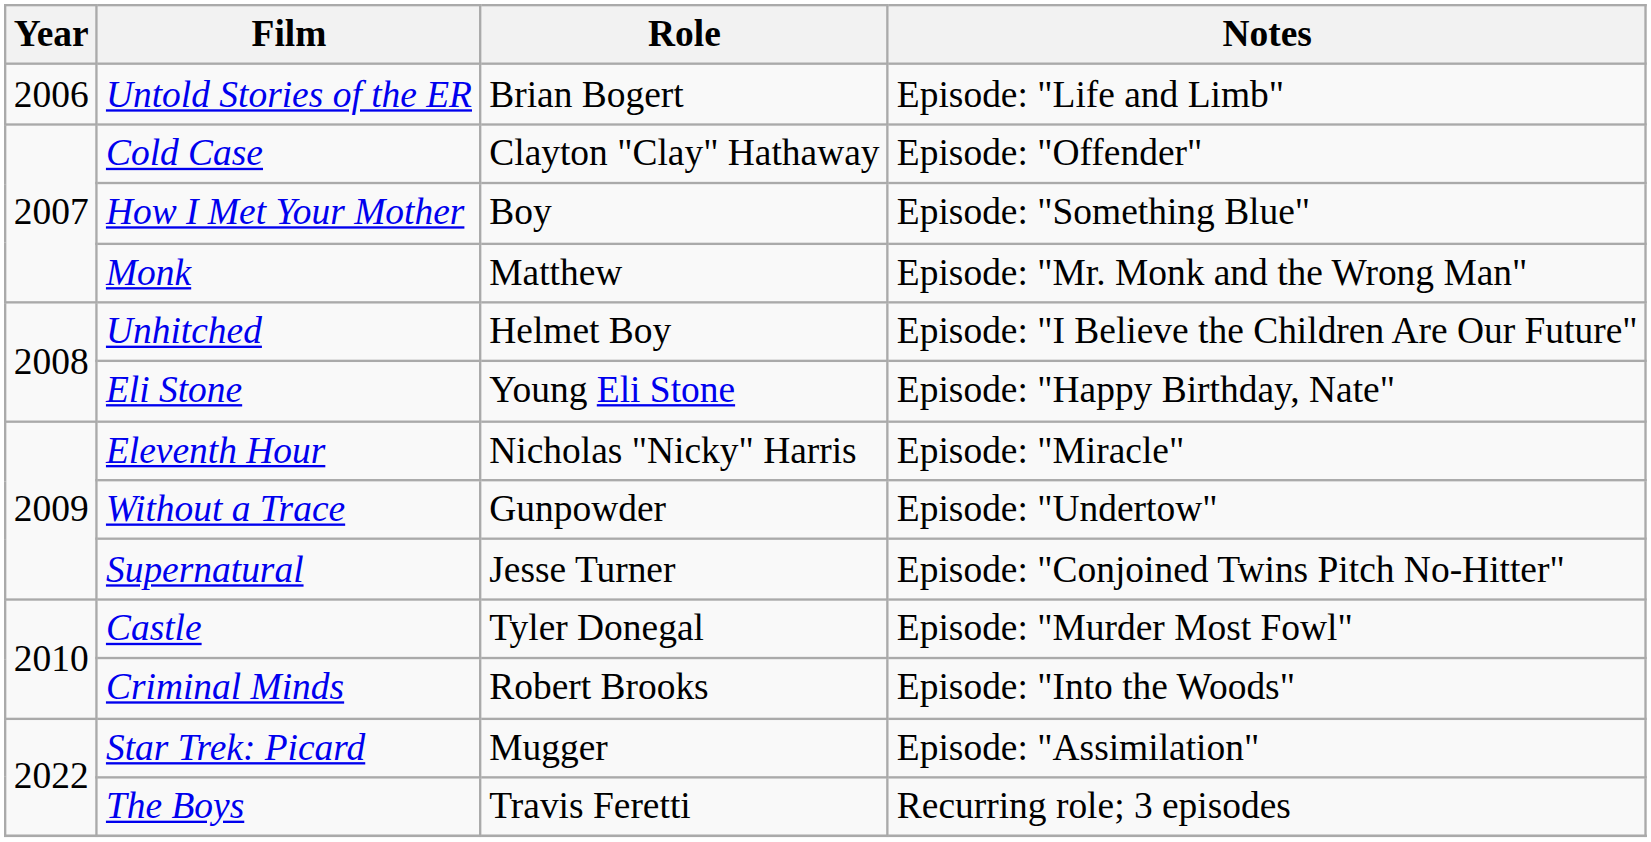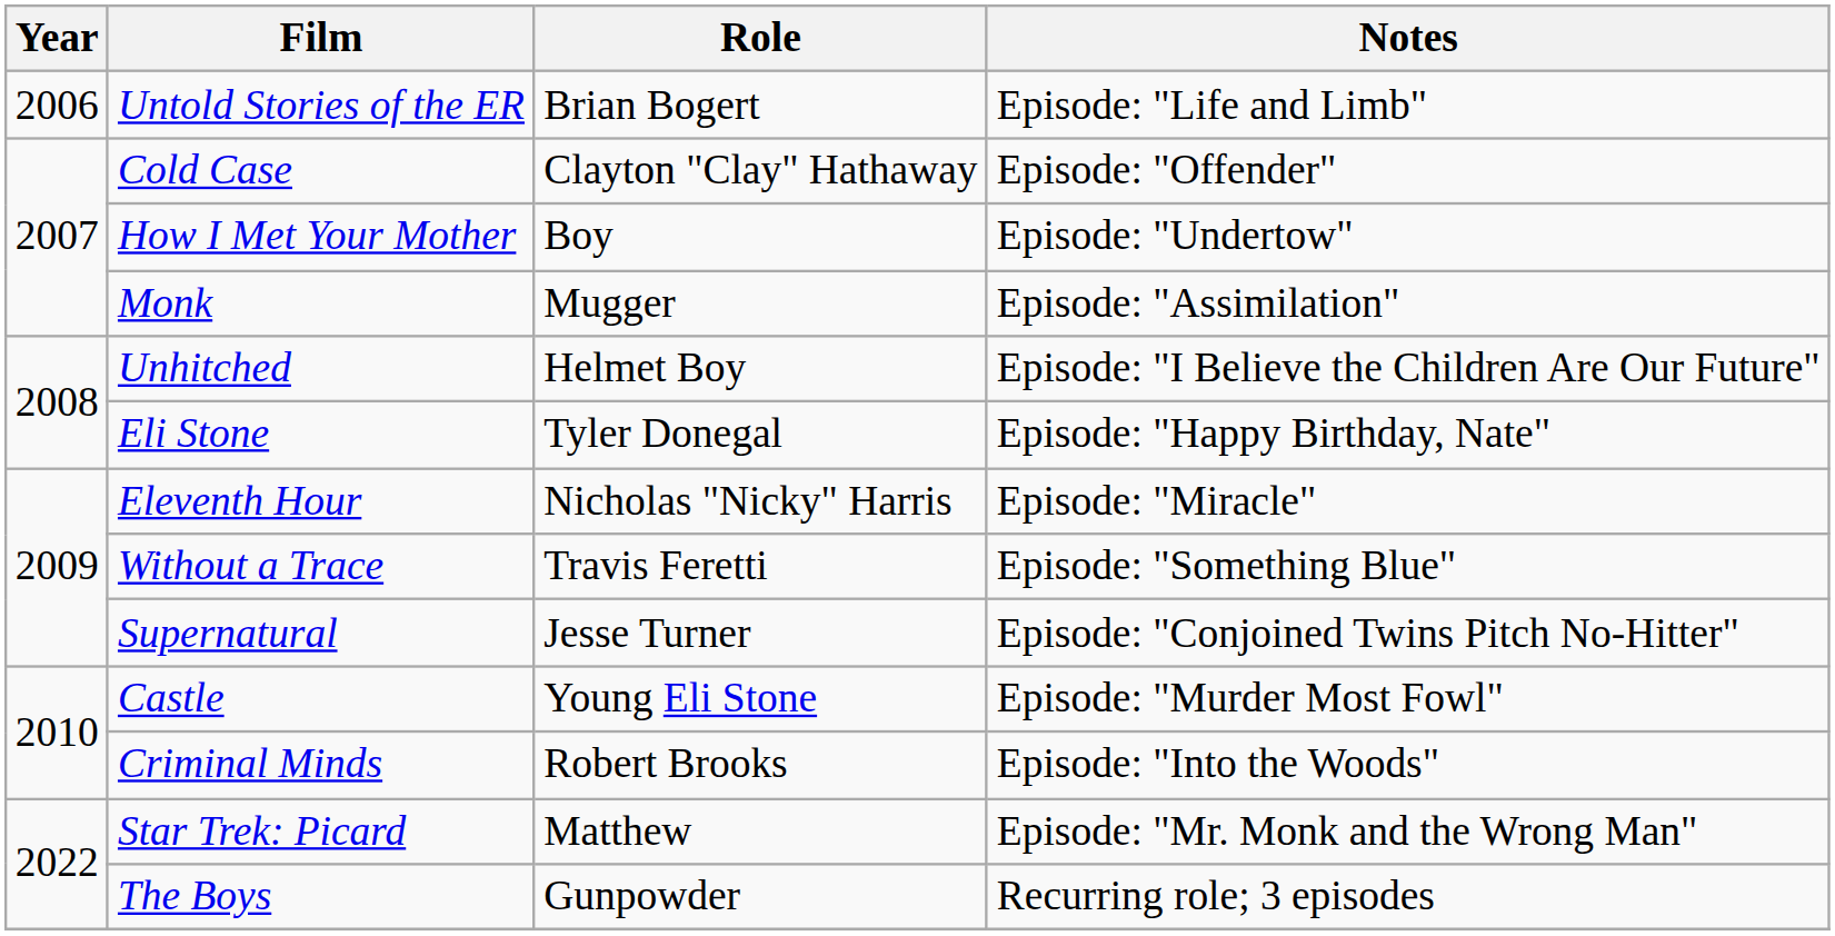 <table class="wikitable sortable">
 <tr>
 <th>Year</th>
 <th>Film</th>
 <th>Role</th>
 <th scope="col" class="unsortable">Notes</th>
 </tr>
 <tr>
 <td>2006</td>
 <td><em><a href='#'>Untold Stories of the ER</a></em></td>
 <td>Brian Bogert</td>
 <td>Episode: "Life and Limb"</td>
 </tr>
 <tr>
 <td rowspan=3>2007</td>
 <td><em><a href='#'>Cold Case</a></em></td>
 <td>Clayton "Clay" Hathaway</td>
 <td>Episode: "Offender"</td>
 </tr>
 <tr>
 <td><em><a href='#'>How I Met Your Mother</a></em></td>
 <td>Boy</td>
-<td>Episode: "Something Blue"</td>
+<td>Episode: "Undertow"</td>
 </tr>
 <tr>
 <td><em><a href='#'>Monk</a></em></td>
-<td>Matthew</td>
-<td>Episode: "Mr. Monk and the Wrong Man"</td>
+<td>Mugger</td>
+<td>Episode: "Assimilation"</td>
 </tr>
 <tr>
 <td rowspan=2>2008</td>
 <td><em><a href='#'>Unhitched</a></em></td>
 <td>Helmet Boy</td>
 <td>Episode: "I Believe the Children Are Our Future"</td>
 </tr>
 <tr>
 <td><em><a href='#'>Eli Stone</a></em></td>
-<td>Young <a href='#'>Eli Stone</a></td>
+<td>Tyler Donegal</td>
 <td>Episode: "Happy Birthday, Nate"</td>
 </tr>
 <tr>
 <td rowspan=3>2009</td>
 <td><em><a href='#'>Eleventh Hour</a></em></td>
 <td>Nicholas "Nicky" Harris</td>
 <td>Episode: "Miracle"</td>
 </tr>
 <tr>
 <td><em><a href='#'>Without a Trace</a></em></td>
-<td>Gunpowder</td>
-<td>Episode: "Undertow"</td>
+<td>Travis Feretti</td>
+<td>Episode: "Something Blue"</td>
 </tr>
 <tr>
 <td><em><a href='#'>Supernatural</a></em></td>
 <td>Jesse Turner</td>
 <td>Episode: "Conjoined Twins Pitch No-Hitter"</td>
 </tr>
 <tr>
 <td rowspan=2>2010</td>
 <td><em><a href='#'>Castle</a></em></td>
-<td>Tyler Donegal</td>
+<td>Young <a href='#'>Eli Stone</a></td>
 <td>Episode: "Murder Most Fowl"</td>
 </tr>
 <tr>
 <td><em><a href='#'>Criminal Minds</a></em></td>
 <td>Robert Brooks</td>
 <td>Episode: "Into the Woods"</td>
 </tr>
 <tr>
 <td rowspan=2>2022</td>
 <td><em><a href='#'>Star Trek: Picard</a></em></td>
-<td>Mugger</td>
-<td>Episode: "Assimilation"</td>
+<td>Matthew</td>
+<td>Episode: "Mr. Monk and the Wrong Man"</td>
 </tr>
 <tr>
 <td><em><a href='#'>The Boys</a></em></td>
-<td>Travis Feretti</td>
+<td>Gunpowder</td>
 <td>Recurring role; 3 episodes</td>
 </tr>
 <tr>
 </tr>
 </table>
